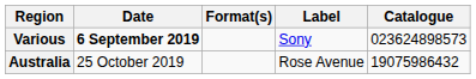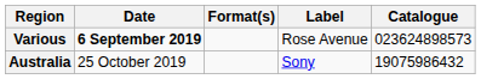 <table class="wikitable plainrowheaders">
 <tr>
 <th scope="col">Region</th>
 <th scope="col">Date</th>
 <th scope="col">Format(s)</th>
 <th scope="col">Label</th>
 <th scope="col">Catalogue</th>
 </tr>
 <tr>
 <th scope="row">Various</th>
 <td><strong>6 September 2019</strong></td>
 <td></td>
-<td><a href='#'>Sony</a></td>
+<td>Rose Avenue</td>
 <td>023624898573</td>
 </tr>
 <tr>
 <th scope="row">Australia</th>
 <td>25 October 2019</td>
 <td></td>
-<td>Rose Avenue</td>
+<td><a href='#'>Sony</a></td>
 <td>19075986432</td>
 </tr>
 </table>
